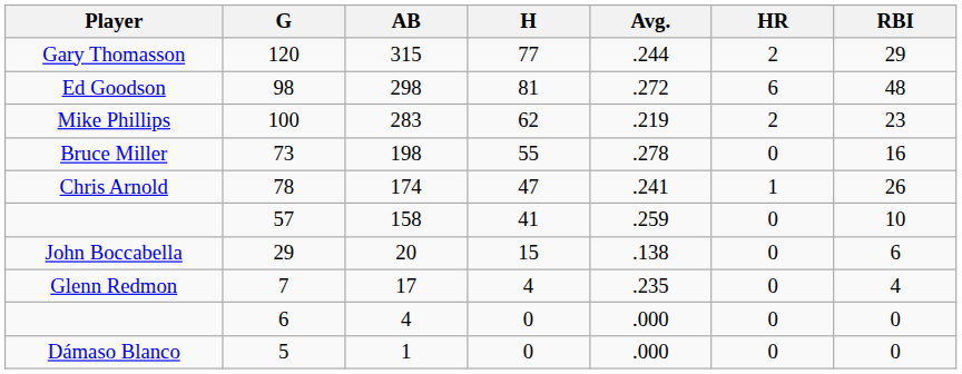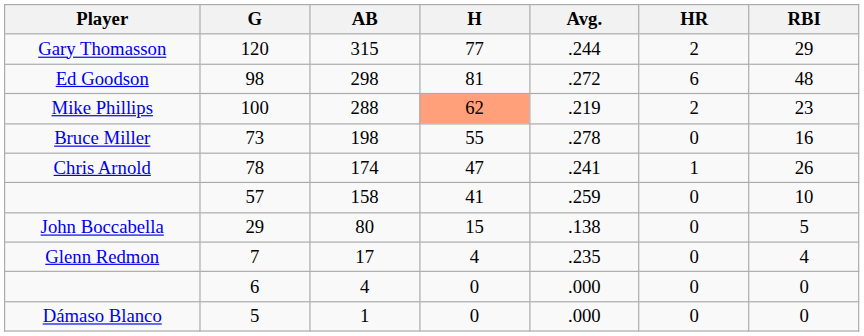 <table class="wikitable sortable">
 <tr>
 <th bgcolor="#DDDDFF" width="16%">Player</th>
 <th bgcolor="#DDDDFF" width="9%">G</th>
 <th bgcolor="#DDDDFF" width="9%">AB</th>
 <th bgcolor="#DDDDFF" width="9%">H</th>
 <th bgcolor="#DDDDFF" width="9%">Avg.</th>
 <th bgcolor="#DDDDFF" width="9%">HR</th>
 <th bgcolor="#DDDDFF" width="9%">RBI</th>
 </tr>
 <tr align="center">
 <td><a href='#'>Gary Thomasson</a></td>
 <td>120</td>
 <td>315</td>
 <td>77</td>
 <td>.244</td>
 <td>2</td>
 <td>29</td>
 </tr>
 <tr align=center>
 <td><a href='#'>Ed Goodson</a></td>
 <td>98</td>
 <td>298</td>
 <td>81</td>
 <td>.272</td>
 <td>6</td>
 <td>48</td>
 </tr>
 <tr align=center>
 <td><a href='#'>Mike Phillips</a></td>
 <td>100</td>
-<td>283</td>
-<td>62</td>
+<td>288</td>
+<td style="background: lightsalmon;">62</td>
 <td>.219</td>
 <td>2</td>
 <td>23</td>
 </tr>
 <tr align=center>
 <td><a href='#'>Bruce Miller</a></td>
 <td>73</td>
 <td>198</td>
 <td>55</td>
 <td>.278</td>
 <td>0</td>
 <td>16</td>
 </tr>
 <tr align=center>
 <td><a href='#'>Chris Arnold</a></td>
 <td>78</td>
 <td>174</td>
 <td>47</td>
 <td>.241</td>
 <td>1</td>
 <td>26</td>
 </tr>
 <tr align=center>
 <td></td>
 <td>57</td>
 <td>158</td>
 <td>41</td>
 <td>.259</td>
 <td>0</td>
 <td>10</td>
 </tr>
 <tr align="center">
 <td><a href='#'>John Boccabella</a></td>
 <td>29</td>
-<td>20</td>
+<td>80</td>
 <td>15</td>
 <td>.138</td>
 <td>0</td>
-<td>6</td>
+<td>5</td>
 </tr>
 <tr align=center>
 <td><a href='#'>Glenn Redmon</a></td>
 <td>7</td>
 <td>17</td>
 <td>4</td>
 <td>.235</td>
 <td>0</td>
 <td>4</td>
 </tr>
 <tr align=center>
 <td></td>
 <td>6</td>
 <td>4</td>
 <td>0</td>
 <td>.000</td>
 <td>0</td>
 <td>0</td>
 </tr>
 <tr align="center">
 <td><a href='#'>Dámaso Blanco</a></td>
 <td>5</td>
 <td>1</td>
 <td>0</td>
 <td>.000</td>
 <td>0</td>
 <td>0</td>
 </tr>
 </table>
